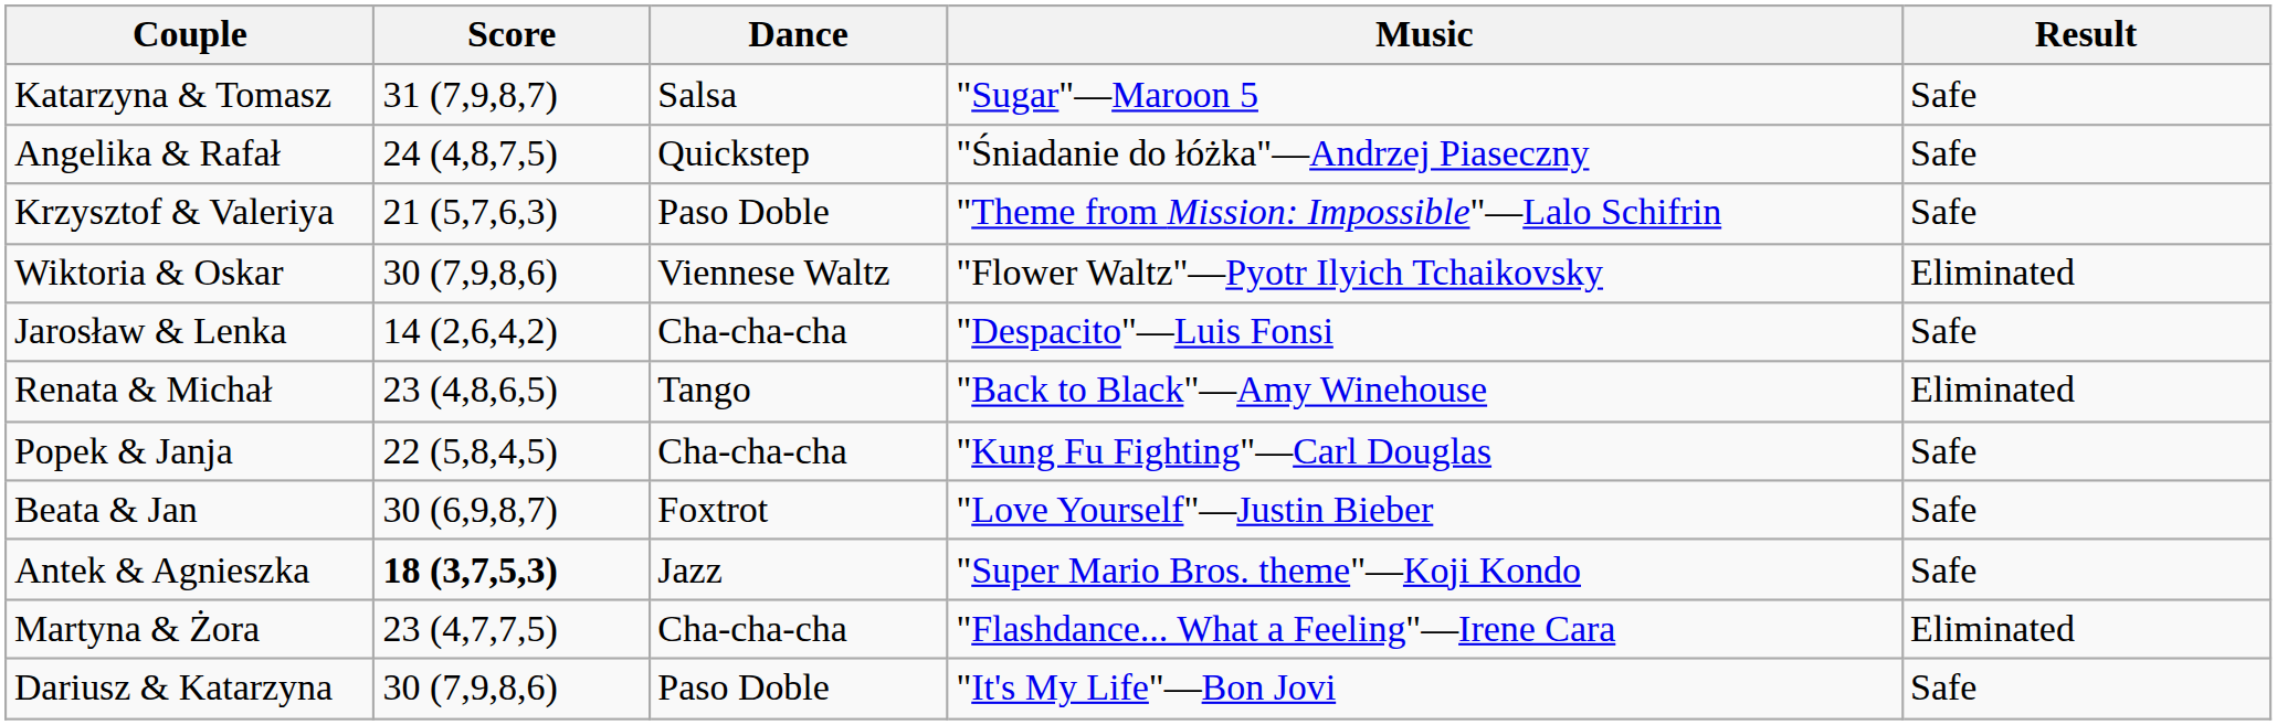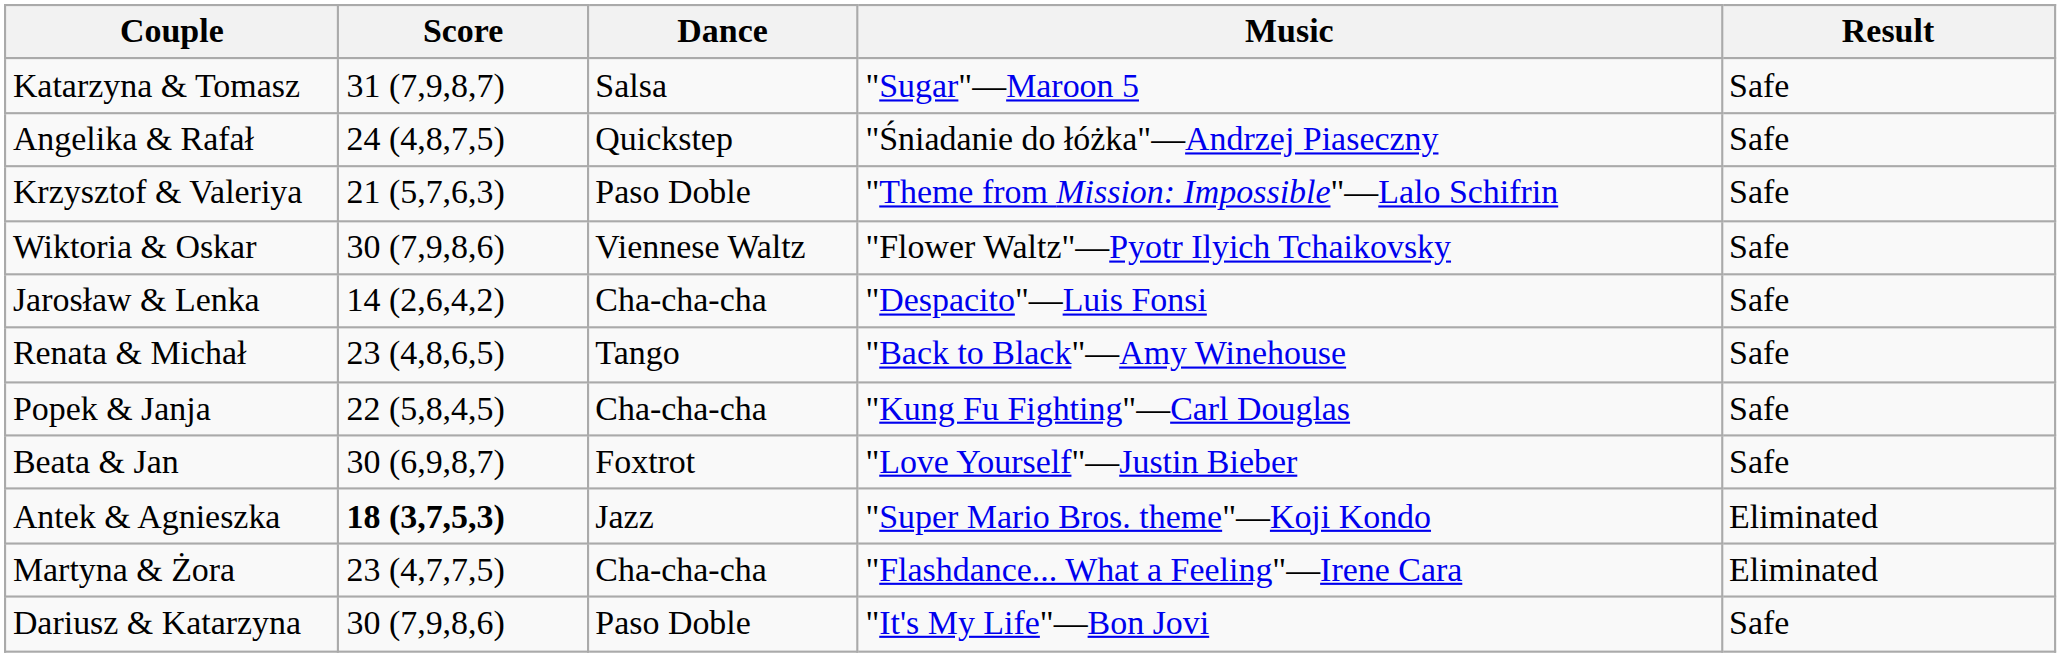 <table class="wikitable">
 <tr>
 <th style="width:150px;">Couple</th>
 <th style="width:110px;">Score</th>
 <th style="width:120px;">Dance</th>
 <th style="width:400px;">Music</th>
 <th style="width:150px;">Result</th>
 </tr>
 <tr>
 <td>Katarzyna & Tomasz</td>
 <td>31 (7,9,8,7)</td>
 <td>Salsa</td>
 <td>"<a href='#'>Sugar</a>"—<a href='#'>Maroon 5</a></td>
 <td>Safe</td>
 </tr>
 <tr>
 <td>Angelika & Rafał</td>
 <td>24 (4,8,7,5)</td>
 <td>Quickstep</td>
 <td>"Śniadanie do łóżka"—<a href='#'>Andrzej Piaseczny</a></td>
 <td>Safe</td>
 </tr>
 <tr>
 <td>Krzysztof & Valeriya</td>
 <td>21 (5,7,6,3)</td>
 <td>Paso Doble</td>
 <td>"<a href='#'>Theme from <em>Mission: Impossible</em></a>"—<a href='#'>Lalo Schifrin</a></td>
 <td>Safe</td>
 </tr>
 <tr>
 <td>Wiktoria & Oskar</td>
 <td>30 (7,9,8,6)</td>
 <td>Viennese Waltz</td>
 <td>"Flower Waltz"—<a href='#'>Pyotr Ilyich Tchaikovsky</a></td>
-<td>Eliminated</td>
+<td>Safe</td>
 </tr>
 <tr>
 <td>Jarosław & Lenka</td>
 <td>14 (2,6,4,2)</td>
 <td>Cha-cha-cha</td>
 <td>"<a href='#'>Despacito</a>"—<a href='#'>Luis Fonsi</a></td>
 <td>Safe</td>
 </tr>
 <tr>
 <td>Renata & Michał</td>
 <td>23 (4,8,6,5)</td>
 <td>Tango</td>
 <td>"<a href='#'>Back to Black</a>"—<a href='#'>Amy Winehouse</a></td>
-<td>Eliminated</td>
+<td>Safe</td>
 </tr>
 <tr>
 <td>Popek & Janja</td>
 <td>22 (5,8,4,5)</td>
 <td>Cha-cha-cha</td>
 <td>"<a href='#'>Kung Fu Fighting</a>"—<a href='#'>Carl Douglas</a></td>
 <td>Safe</td>
 </tr>
 <tr>
 <td>Beata & Jan</td>
 <td>30 (6,9,8,7)</td>
 <td>Foxtrot</td>
 <td>"<a href='#'>Love Yourself</a>"—<a href='#'>Justin Bieber</a></td>
 <td>Safe</td>
 </tr>
 <tr>
 <td>Antek & Agnieszka</td>
 <td><strong>18 (3,7,5,3)</strong></td>
 <td>Jazz</td>
 <td>"<a href='#'>Super Mario Bros. theme</a>"—<a href='#'>Koji Kondo</a></td>
-<td>Safe</td>
+<td>Eliminated</td>
 </tr>
 <tr>
 <td>Martyna & Żora</td>
 <td>23 (4,7,7,5)</td>
 <td>Cha-cha-cha</td>
 <td>"<a href='#'>Flashdance... What a Feeling</a>"—<a href='#'>Irene Cara</a></td>
 <td>Eliminated</td>
 </tr>
 <tr>
 <td>Dariusz & Katarzyna</td>
 <td>30 (7,9,8,6)</td>
 <td>Paso Doble</td>
 <td>"<a href='#'>It's My Life</a>"—<a href='#'>Bon Jovi</a></td>
 <td>Safe</td>
 </tr>
 </table>
